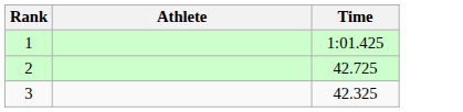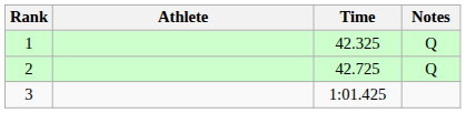 <table class=wikitable style="text-align:center">
 <tr>
 <th width=40>Rank</th>
 <th width=250>Athlete</th>
 <th width=80>Time</th>
+<th width=50>Notes</th>
 </tr>
 <tr bgcolor="ccffcc">
 <td>1</td>
 <td align=left></td>
-<td>1:01.425</td>
+<td>42.325</td>
+<td>Q</td>
 </tr>
 <tr bgcolor="ccffcc">
 <td>2</td>
 <td align=left></td>
 <td>42.725</td>
+<td>Q</td>
 </tr>
 <tr>
 <td>3</td>
 <td align=left></td>
-<td>42.325</td>
+<td>1:01.425</td>
+<td></td>
 </tr>
 </table>
